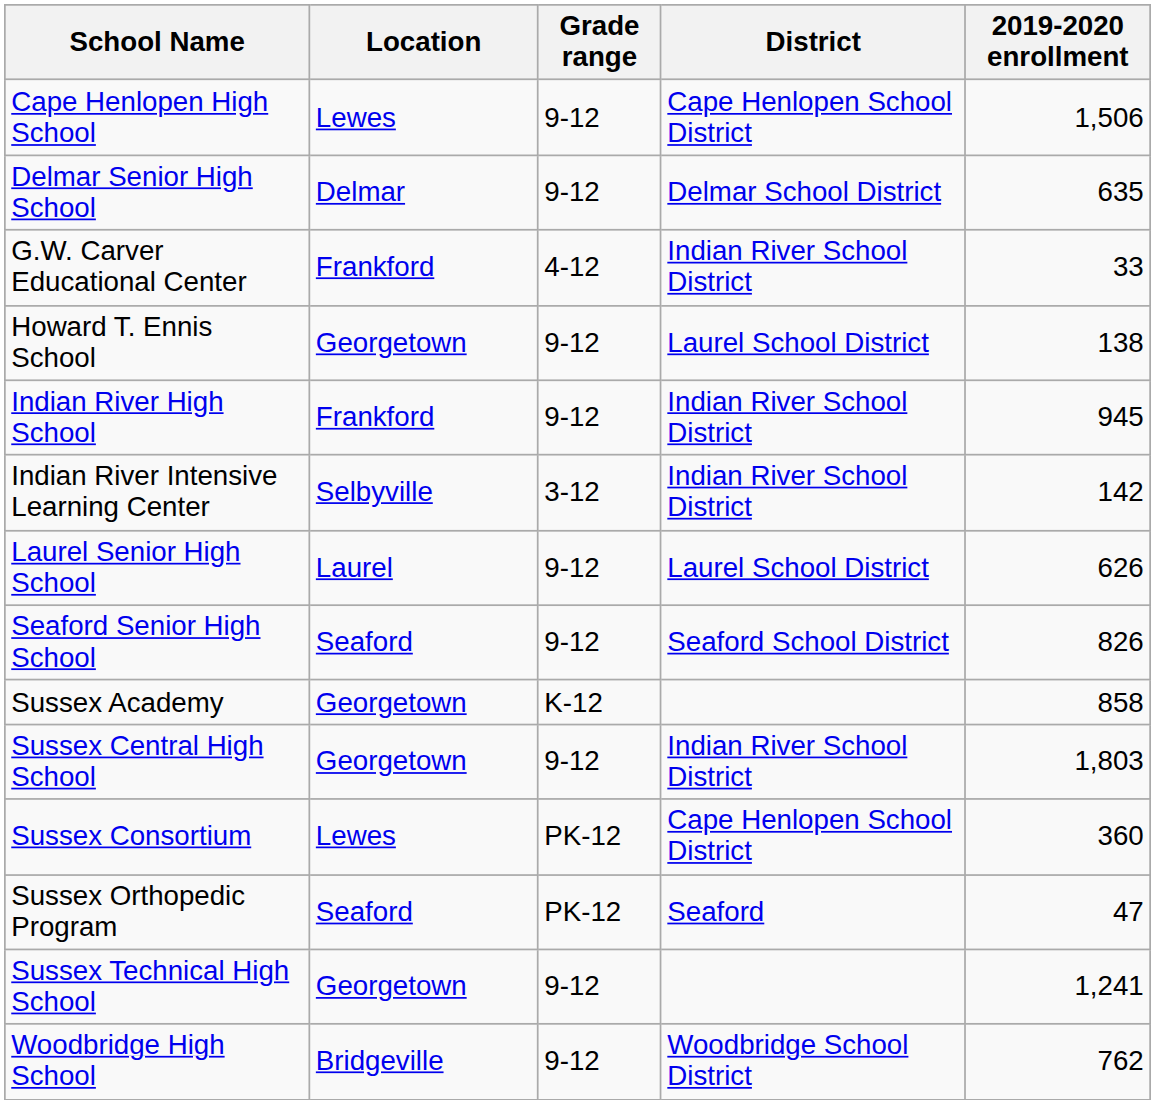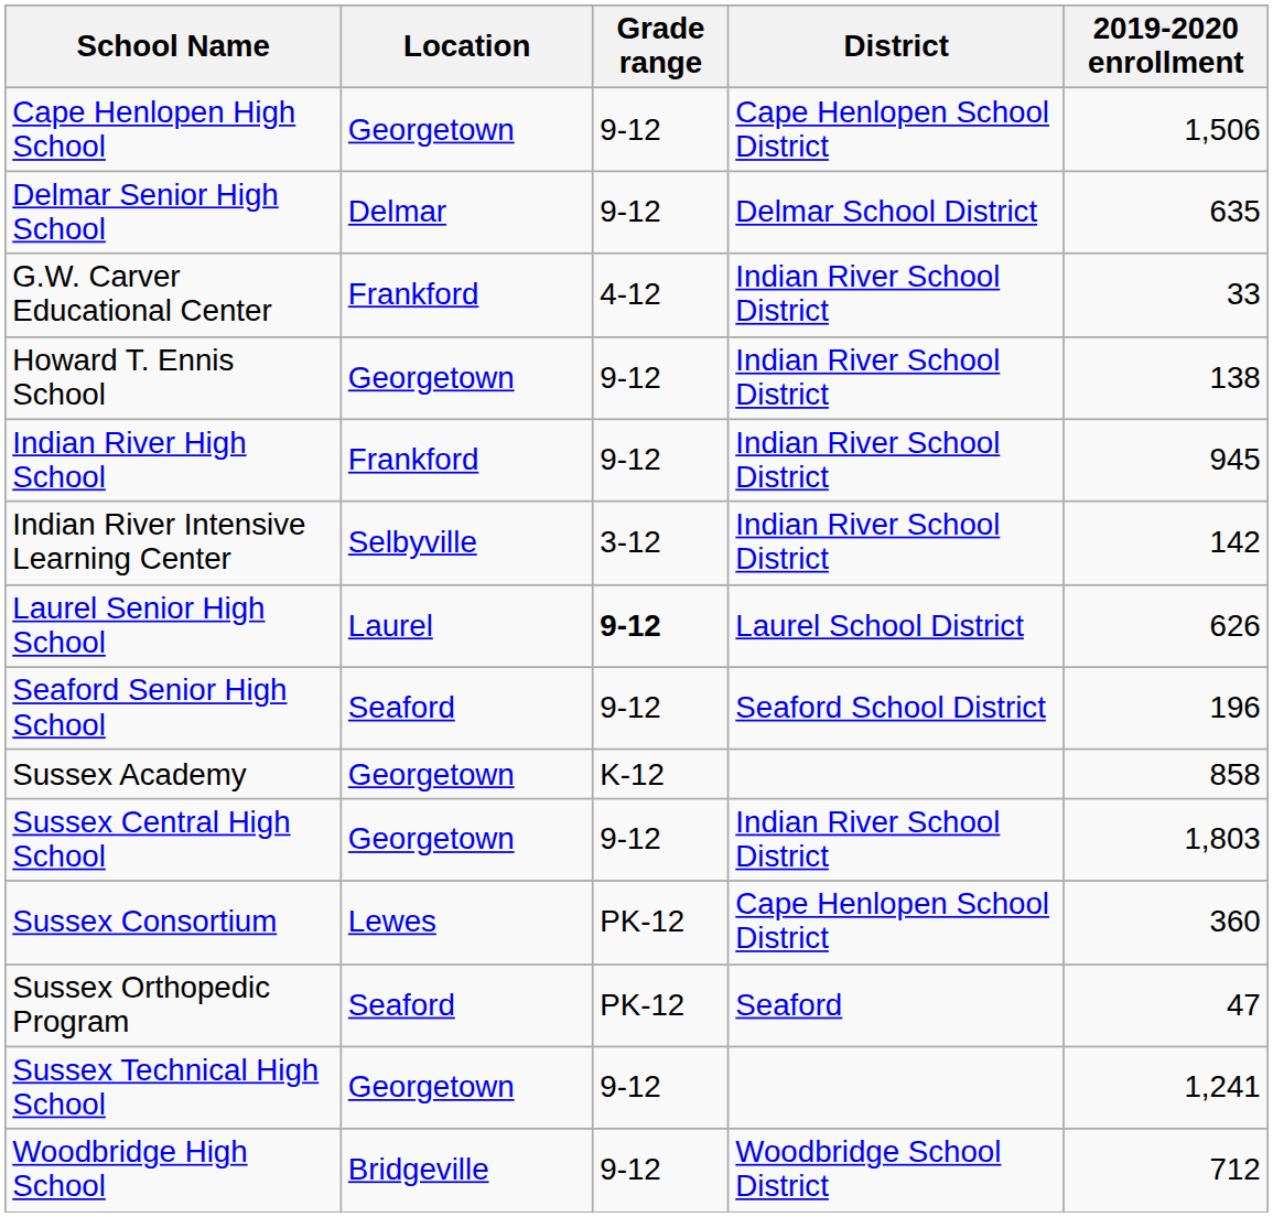 <table class="wikitable sortable" style="width:75%;">
 <tr>
 <th width=20%>School Name</th>
 <th width=15%>Location</th>
 <th width=8%>Grade<br>range</th>
 <th width=20%>District</th>
 <th width=8%>2019-2020<br>enrollment</th>
 </tr>
 <tr>
 <td><a href='#'>Cape Henlopen High School</a></td>
-<td><a href='#'>Lewes</a></td>
+<td><a href='#'>Georgetown</a></td>
 <td>9-12</td>
 <td><a href='#'>Cape Henlopen School District</a></td>
 <td align="right">1,506</td>
 </tr>
 <tr>
 <td><a href='#'>Delmar Senior High School</a></td>
 <td><a href='#'>Delmar</a></td>
 <td>9-12</td>
 <td><a href='#'>Delmar School District</a></td>
 <td align="right">635</td>
 </tr>
 <tr>
 <td>G.W. Carver Educational Center</td>
 <td><a href='#'>Frankford</a></td>
 <td>4-12</td>
 <td><a href='#'>Indian River School District</a></td>
 <td align="right">33</td>
 </tr>
 <tr>
 <td>Howard T. Ennis School</td>
 <td><a href='#'>Georgetown</a></td>
 <td>9-12</td>
-<td><a href='#'>Laurel School District</a></td>
+<td><a href='#'>Indian River School District</a></td>
 <td align="right">138</td>
 </tr>
 <tr>
 <td><a href='#'>Indian River High School</a></td>
 <td><a href='#'>Frankford</a></td>
 <td>9-12</td>
 <td><a href='#'>Indian River School District</a></td>
 <td align="right">945</td>
 </tr>
 <tr>
 <td>Indian River Intensive Learning Center</td>
 <td><a href='#'>Selbyville</a></td>
 <td>3-12</td>
 <td><a href='#'>Indian River School District</a></td>
 <td align="right">142</td>
 </tr>
 <tr>
 <td><a href='#'>Laurel Senior High School</a></td>
 <td><a href='#'>Laurel</a></td>
-<td>9-12</td>
+<td><strong>9-12</strong></td>
 <td><a href='#'>Laurel School District</a></td>
 <td align="right">626</td>
 </tr>
 <tr>
 <td><a href='#'>Seaford Senior High School</a></td>
 <td><a href='#'>Seaford</a></td>
 <td>9-12</td>
 <td><a href='#'>Seaford School District</a></td>
-<td align="right">826</td>
+<td align="right">196</td>
 </tr>
 <tr>
 <td>Sussex Academy</td>
 <td><a href='#'>Georgetown</a></td>
 <td>K-12</td>
 <td></td>
 <td align="right">858</td>
 </tr>
 <tr>
 <td><a href='#'>Sussex Central High School</a></td>
 <td><a href='#'>Georgetown</a></td>
 <td>9-12</td>
 <td><a href='#'>Indian River School District</a></td>
 <td align="right">1,803</td>
 </tr>
 <tr>
 <td><a href='#'>Sussex Consortium</a></td>
 <td><a href='#'>Lewes</a></td>
 <td>PK-12</td>
 <td><a href='#'>Cape Henlopen School District</a></td>
 <td align="right">360</td>
 </tr>
 <tr>
 <td>Sussex Orthopedic Program</td>
 <td><a href='#'>Seaford</a></td>
 <td>PK-12</td>
 <td><a href='#'>Seaford</a></td>
 <td align="right">47</td>
 </tr>
 <tr>
 <td><a href='#'>Sussex Technical High School</a></td>
 <td><a href='#'>Georgetown</a></td>
 <td>9-12</td>
 <td></td>
 <td align="right">1,241</td>
 </tr>
 <tr>
 <td><a href='#'>Woodbridge High School</a></td>
 <td><a href='#'>Bridgeville</a></td>
 <td>9-12</td>
 <td><a href='#'>Woodbridge School District</a></td>
-<td align="right">762</td>
+<td align="right">712</td>
 </tr>
 <tr>
 </tr>
 </table>
